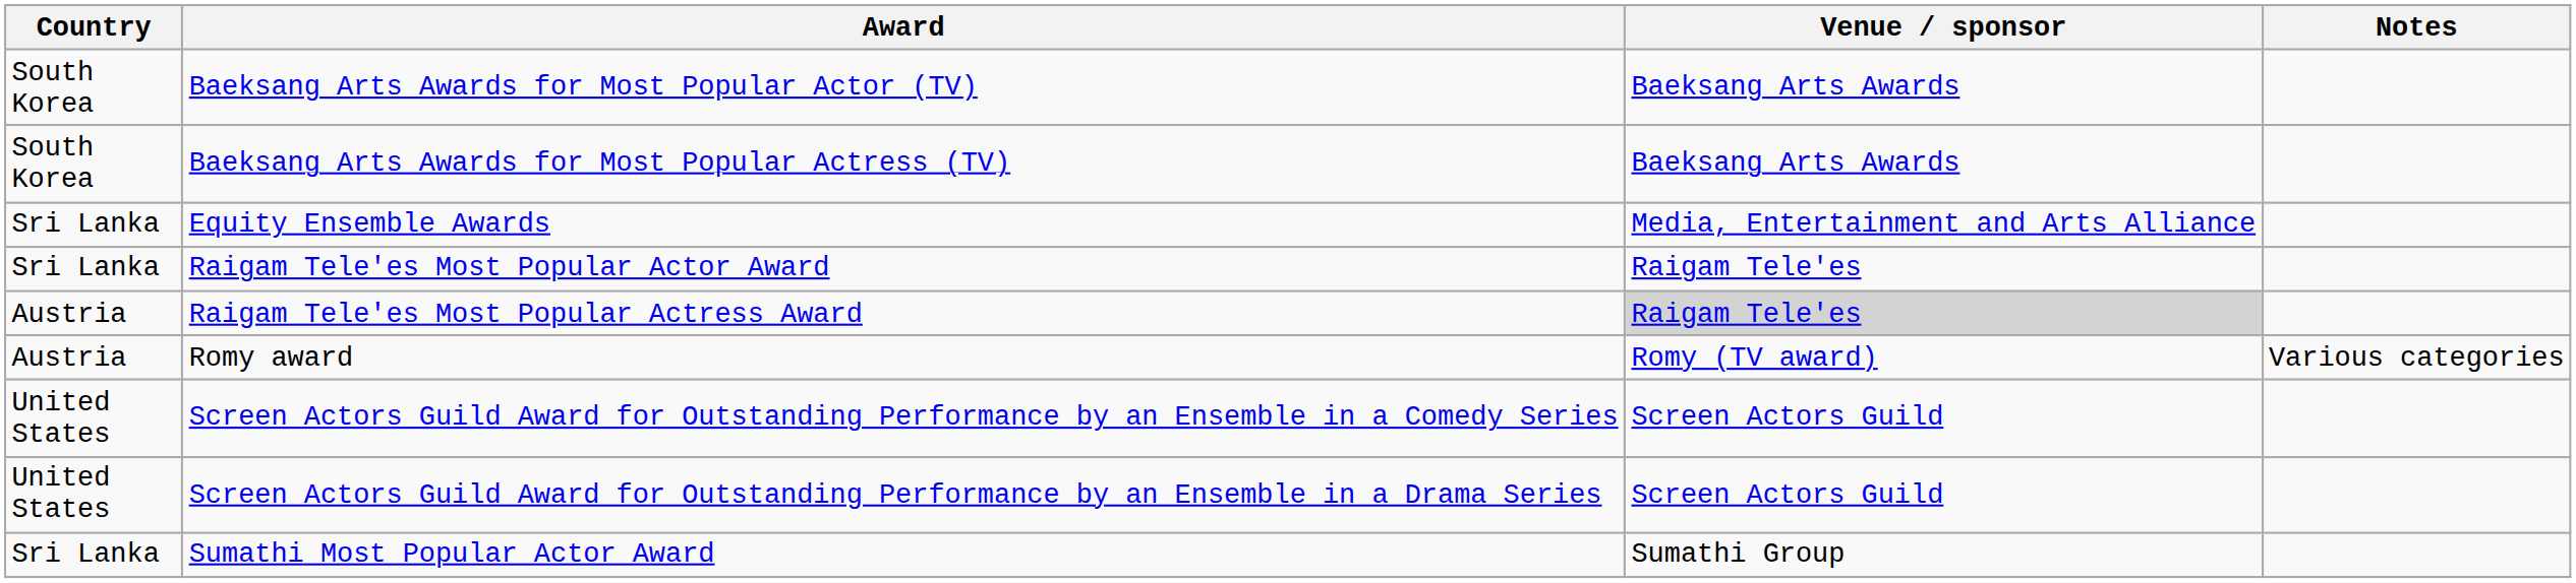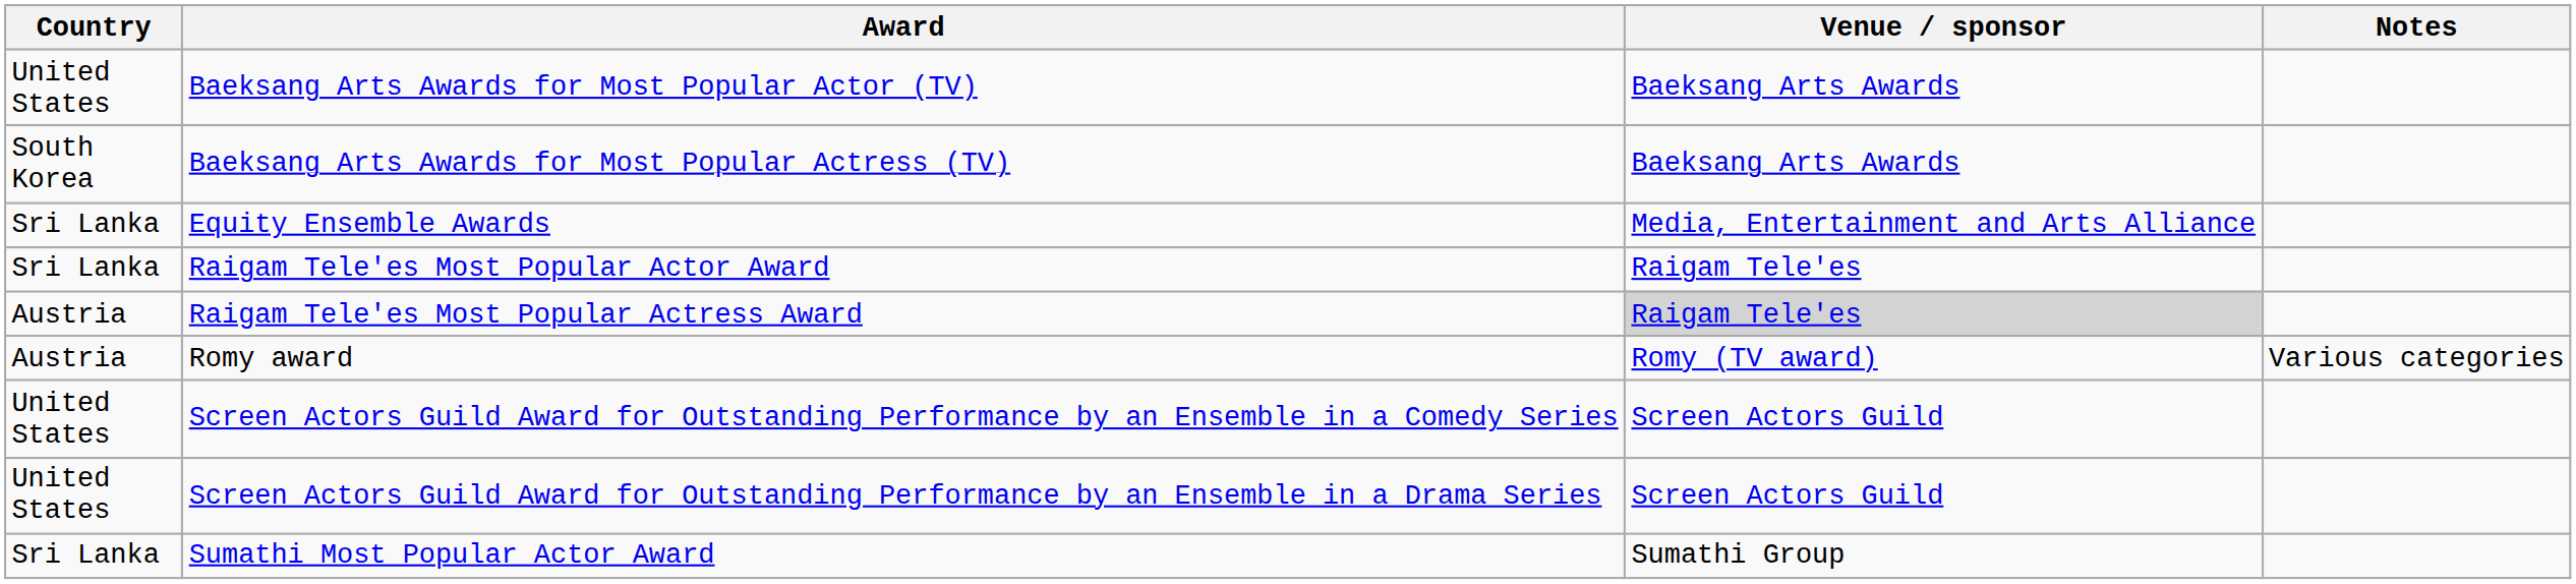 <table class="wikitable sortable">
 <tr>
 <th style="width:6em;">Country</th>
 <th>Award</th>
 <th>Venue / sponsor</th>
 <th>Notes</th>
 </tr>
 <tr>
-<td>South Korea</td>
+<td>United States</td>
 <td><a href='#'>Baeksang Arts Awards for Most Popular Actor (TV)</a></td>
 <td><a href='#'>Baeksang Arts Awards</a></td>
 <td></td>
 </tr>
 <tr>
 <td>South Korea</td>
 <td><a href='#'>Baeksang Arts Awards for Most Popular Actress (TV)</a></td>
 <td><a href='#'>Baeksang Arts Awards</a></td>
 <td></td>
 </tr>
 <tr>
 <td>Sri Lanka</td>
 <td><a href='#'>Equity Ensemble Awards</a></td>
 <td><a href='#'>Media, Entertainment and Arts Alliance</a></td>
 <td></td>
 </tr>
 <tr>
 <td>Sri Lanka</td>
 <td><a href='#'>Raigam Tele'es Most Popular Actor Award</a></td>
 <td><a href='#'>Raigam Tele'es</a></td>
 <td></td>
 </tr>
 <tr>
 <td>Austria</td>
 <td><a href='#'>Raigam Tele'es Most Popular Actress Award</a></td>
 <td style="background: lightgrey;"><a href='#'>Raigam Tele'es</a></td>
 <td></td>
 </tr>
 <tr>
 <td>Austria</td>
 <td>Romy award</td>
 <td><a href='#'>Romy (TV award)</a></td>
 <td>Various categories</td>
 </tr>
 <tr>
 <td>United States</td>
 <td><a href='#'>Screen Actors Guild Award for Outstanding Performance by an Ensemble in a Comedy Series</a></td>
 <td><a href='#'>Screen Actors Guild</a></td>
 <td></td>
 </tr>
 <tr>
 <td>United States</td>
 <td><a href='#'>Screen Actors Guild Award for Outstanding Performance by an Ensemble in a Drama Series</a></td>
 <td><a href='#'>Screen Actors Guild</a></td>
 <td></td>
 </tr>
 <tr>
 <td>Sri Lanka</td>
 <td><a href='#'>Sumathi Most Popular Actor Award</a></td>
 <td>Sumathi Group</td>
 <td></td>
 </tr>
 </table>
